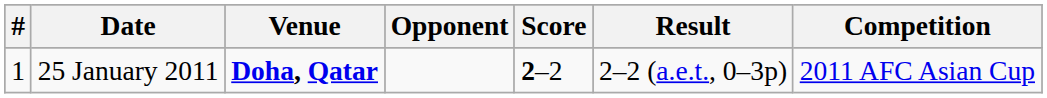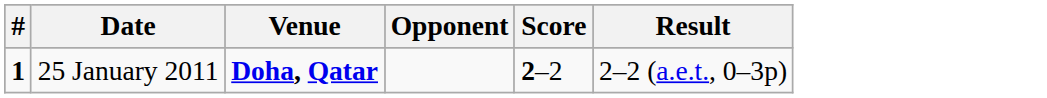 <table class="wikitable">
 <tr>
 <th>#</th>
 <th>Date</th>
 <th>Venue</th>
 <th>Opponent</th>
 <th>Score</th>
 <th>Result</th>
-<th>Competition</th>
 </tr>
 <tr>
-<td>1</td>
+<td><strong>1</strong></td>
 <td>25 January 2011</td>
 <td><strong><a href='#'>Doha</a>, <a href='#'>Qatar</a></strong></td>
 <td></td>
 <td><strong>2</strong>–2</td>
 <td>2–2 (<a href='#'>a.e.t.</a>, 0–3p)</td>
-<td><a href='#'>2011 AFC Asian Cup</a></td>
 </tr>
 </table>
